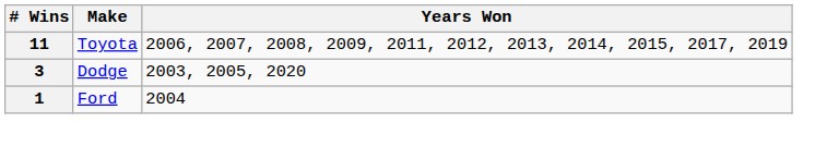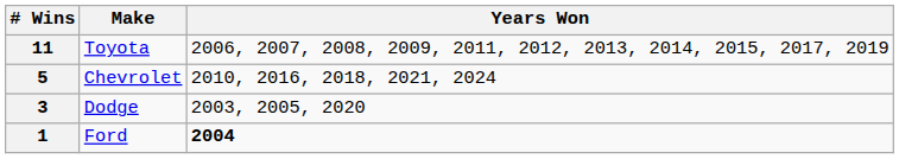 <table class="wikitable" style="font-size: 95%;">
 <tr>
 <th># Wins</th>
 <th>Make</th>
 <th>Years Won</th>
 </tr>
 <tr>
 <th>11</th>
 <td> <a href='#'>Toyota</a></td>
 <td>2006, 2007, 2008, 2009, 2011, 2012, 2013, 2014, 2015, 2017, 2019</td>
 </tr>
 <tr>
+<th>5</th>
+<td> <a href='#'>Chevrolet</a></td>
+<td>2010, 2016, 2018, 2021, 2024</td>
+</tr>
+<tr>
 <th>3</th>
 <td> <a href='#'>Dodge</a></td>
 <td>2003, 2005, 2020</td>
 </tr>
 <tr>
 <th>1</th>
 <td> <a href='#'>Ford</a></td>
-<td>2004</td>
+<td><strong>2004</strong></td>
 </tr>
 </table>
